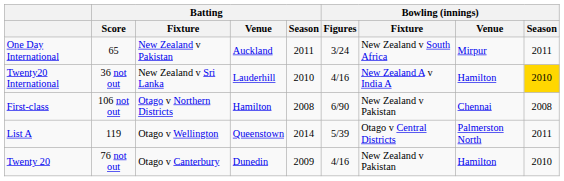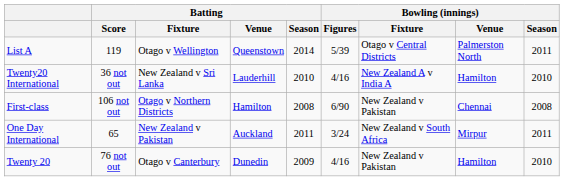 <table class="wikitable">
 <tr>
 <th rowspan=1></th>
 <th colspan=4 rowspan=1>Batting</th>
 <th colspan=4 rowspan=1>Bowling (innings)</th>
 </tr>
 <tr>
 <th></th>
 <th>Score</th>
 <th>Fixture</th>
 <th>Venue</th>
 <th>Season</th>
 <th>Figures</th>
 <th>Fixture</th>
 <th>Venue</th>
 <th>Season</th>
 </tr>
 <tr>
-<td><a href='#'>One Day International</a></td>
-<td align="center">65</td>
-<td><a href='#'>New Zealand</a> v <a href='#'>Pakistan</a></td>
-<td><a href='#'>Auckland</a></td>
-<td align="center">2011</td>
-<td align="center">3/24</td>
-<td>New Zealand v <a href='#'>South Africa</a></td>
-<td><a href='#'>Mirpur</a></td>
+<td><a href='#'>List A</a></td>
+<td align="center">119</td>
+<td>Otago v <a href='#'>Wellington</a></td>
+<td><a href='#'>Queenstown</a></td>
+<td align="center">2014</td>
+<td align="center">5/39</td>
+<td>Otago v <a href='#'>Central Districts</a></td>
+<td><a href='#'>Palmerston North</a></td>
 <td align="center">2011</td>
 </tr>
 <tr>
 <td><a href='#'>Twenty20 International</a></td>
 <td align="center">36 <a href='#'>not out</a></td>
 <td>New Zealand v <a href='#'>Sri Lanka</a></td>
 <td><a href='#'>Lauderhill</a></td>
 <td align="center">2010</td>
 <td align="center">4/16</td>
 <td><a href='#'>New Zealand A</a> v <a href='#'>India A</a></td>
 <td><a href='#'>Hamilton</a></td>
-<td align="center" style="background: gold;">2010</td>
+<td align="center">2010</td>
 </tr>
 <tr>
 <td><a href='#'>First-class</a></td>
 <td align="center">106 <a href='#'>not out</a></td>
 <td><a href='#'>Otago</a> v <a href='#'>Northern Districts</a></td>
 <td><a href='#'>Hamilton</a></td>
 <td align="center">2008</td>
 <td align="center">6/90</td>
 <td>New Zealand v Pakistan</td>
 <td><a href='#'>Chennai</a></td>
 <td align="center">2008</td>
 </tr>
 <tr>
-<td><a href='#'>List A</a></td>
-<td align="center">119</td>
-<td>Otago v <a href='#'>Wellington</a></td>
-<td><a href='#'>Queenstown</a></td>
-<td align="center">2014</td>
-<td align="center">5/39</td>
-<td>Otago v <a href='#'>Central Districts</a></td>
-<td><a href='#'>Palmerston North</a></td>
+<td><a href='#'>One Day International</a></td>
+<td align="center">65</td>
+<td><a href='#'>New Zealand</a> v <a href='#'>Pakistan</a></td>
+<td><a href='#'>Auckland</a></td>
+<td align="center">2011</td>
+<td align="center">3/24</td>
+<td>New Zealand v <a href='#'>South Africa</a></td>
+<td><a href='#'>Mirpur</a></td>
 <td align="center">2011</td>
 </tr>
 <tr>
 <td><a href='#'>Twenty 20</a></td>
 <td align="center">76 <a href='#'>not out</a></td>
 <td>Otago v <a href='#'>Canterbury</a></td>
 <td><a href='#'>Dunedin</a></td>
 <td align="center">2009</td>
 <td align="center">4/16</td>
 <td>New Zealand v Pakistan</td>
 <td><a href='#'>Hamilton</a></td>
 <td align="center">2010</td>
 </tr>
 </table>
